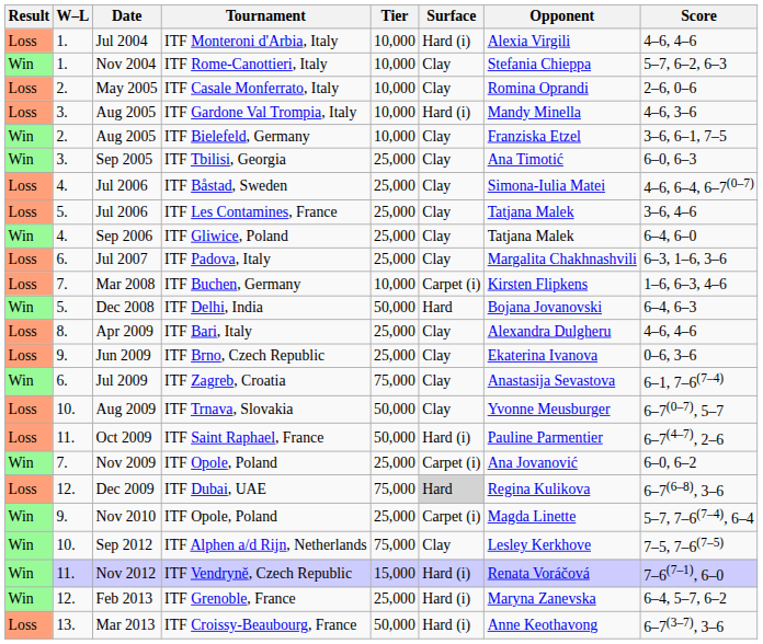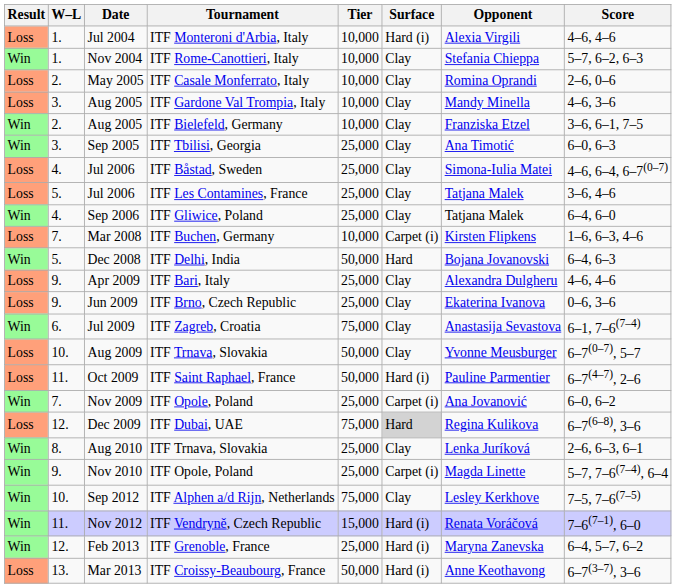 <table class="wikitable sortable">
 <tr>
 <th>Result</th>
 <th class=unsortable>W–L</th>
 <th>Date</th>
 <th>Tournament</th>
 <th>Tier</th>
 <th>Surface</th>
 <th>Opponent</th>
 <th class=unsortable>Score</th>
 </tr>
 <tr>
 <td style="background:#ffa07a;">Loss</td>
 <td>1.</td>
 <td>Jul 2004</td>
 <td>ITF <a href='#'>Monteroni d'Arbia</a>, Italy</td>
 <td>10,000</td>
 <td>Hard (i)</td>
 <td> <a href='#'>Alexia Virgili</a></td>
 <td>4–6, 4–6</td>
 </tr>
 <tr>
 <td style="background:#98fb98;">Win</td>
 <td>1.</td>
 <td>Nov 2004</td>
 <td>ITF <a href='#'>Rome-Canottieri</a>, Italy</td>
 <td>10,000</td>
 <td>Clay</td>
 <td> <a href='#'>Stefania Chieppa</a></td>
 <td>5–7, 6–2, 6–3</td>
 </tr>
 <tr>
 <td style="background:#ffa07a;">Loss</td>
 <td>2.</td>
 <td>May 2005</td>
 <td>ITF <a href='#'>Casale Monferrato</a>, Italy</td>
 <td>10,000</td>
 <td>Clay</td>
 <td> <a href='#'>Romina Oprandi</a></td>
 <td>2–6, 0–6</td>
 </tr>
 <tr>
 <td style="background:#ffa07a;">Loss</td>
 <td>3.</td>
 <td>Aug 2005</td>
 <td>ITF <a href='#'>Gardone Val Trompia</a>, Italy</td>
 <td>10,000</td>
-<td>Hard (i)</td>
+<td>Clay</td>
 <td> <a href='#'>Mandy Minella</a></td>
 <td>4–6, 3–6</td>
 </tr>
 <tr>
 <td style="background:#98fb98;">Win</td>
 <td>2.</td>
 <td>Aug 2005</td>
 <td>ITF <a href='#'>Bielefeld</a>, Germany</td>
 <td>10,000</td>
 <td>Clay</td>
 <td> <a href='#'>Franziska Etzel</a></td>
 <td>3–6, 6–1, 7–5</td>
 </tr>
 <tr>
 <td style="background:#98fb98;">Win</td>
 <td>3.</td>
 <td>Sep 2005</td>
 <td>ITF <a href='#'>Tbilisi</a>, Georgia</td>
 <td>25,000</td>
 <td>Clay</td>
 <td> <a href='#'>Ana Timotić</a></td>
 <td>6–0, 6–3</td>
 </tr>
 <tr>
 <td style="background:#ffa07a;">Loss</td>
 <td>4.</td>
 <td>Jul 2006</td>
 <td>ITF <a href='#'>Båstad</a>, Sweden</td>
 <td>25,000</td>
 <td>Clay</td>
 <td> <a href='#'>Simona-Iulia Matei</a></td>
 <td>4–6, 6–4, 6–7<sup>(0–7)</sup></td>
 </tr>
 <tr>
 <td style="background:#ffa07a;">Loss</td>
 <td>5.</td>
 <td>Jul 2006</td>
 <td>ITF <a href='#'>Les Contamines</a>, France</td>
 <td>25,000</td>
 <td>Clay</td>
 <td> <a href='#'>Tatjana Malek</a></td>
 <td>3–6, 4–6</td>
 </tr>
 <tr>
 <td style="background:#98fb98;">Win</td>
 <td>4.</td>
 <td>Sep 2006</td>
 <td>ITF <a href='#'>Gliwice</a>, Poland</td>
 <td>25,000</td>
 <td>Clay</td>
 <td> Tatjana Malek</td>
 <td>6–4, 6–0</td>
 </tr>
 <tr>
 <td style="background:#ffa07a;">Loss</td>
-<td>6.</td>
-<td>Jul 2007</td>
-<td>ITF <a href='#'>Padova</a>, Italy</td>
-<td>25,000</td>
-<td>Clay</td>
-<td> <a href='#'>Margalita Chakhnashvili</a></td>
-<td>6–3, 1–6, 3–6</td>
-</tr>
-<tr>
-<td style="background:#ffa07a;">Loss</td>
 <td>7.</td>
 <td>Mar 2008</td>
 <td>ITF <a href='#'>Buchen</a>, Germany</td>
 <td>10,000</td>
 <td>Carpet (i)</td>
 <td> <a href='#'>Kirsten Flipkens</a></td>
 <td>1–6, 6–3, 4–6</td>
 </tr>
 <tr>
 <td style="background:#98fb98;">Win</td>
 <td>5.</td>
 <td>Dec 2008</td>
 <td>ITF <a href='#'>Delhi</a>, India</td>
 <td>50,000</td>
 <td>Hard</td>
 <td> <a href='#'>Bojana Jovanovski</a></td>
 <td>6–4, 6–3</td>
 </tr>
 <tr>
 <td style="background:#ffa07a;">Loss</td>
-<td>8.</td>
+<td>9.</td>
 <td>Apr 2009</td>
 <td>ITF <a href='#'>Bari</a>, Italy</td>
 <td>25,000</td>
 <td>Clay</td>
 <td> <a href='#'>Alexandra Dulgheru</a></td>
 <td>4–6, 4–6</td>
 </tr>
 <tr>
 <td style="background:#ffa07a;">Loss</td>
 <td>9.</td>
 <td>Jun 2009</td>
 <td>ITF <a href='#'>Brno</a>, Czech Republic</td>
 <td>25,000</td>
 <td>Clay</td>
 <td> <a href='#'>Ekaterina Ivanova</a></td>
 <td>0–6, 3–6</td>
 </tr>
 <tr>
 <td style="background:#98fb98;">Win</td>
 <td>6.</td>
 <td>Jul 2009</td>
 <td>ITF <a href='#'>Zagreb</a>, Croatia</td>
 <td>75,000</td>
 <td>Clay</td>
 <td> <a href='#'>Anastasija Sevastova</a></td>
 <td>6–1, 7–6<sup>(7–4)</sup></td>
 </tr>
 <tr>
 <td style="background:#ffa07a;">Loss</td>
 <td>10.</td>
 <td>Aug 2009</td>
 <td>ITF <a href='#'>Trnava</a>, Slovakia</td>
 <td>50,000</td>
 <td>Clay</td>
 <td> <a href='#'>Yvonne Meusburger</a></td>
 <td>6–7<sup>(0–7)</sup>, 5–7</td>
 </tr>
 <tr>
 <td style="background:#ffa07a;">Loss</td>
 <td>11.</td>
 <td>Oct 2009</td>
 <td>ITF <a href='#'>Saint Raphael</a>, France</td>
 <td>50,000</td>
 <td>Hard (i)</td>
 <td> <a href='#'>Pauline Parmentier</a></td>
 <td>6–7<sup>(4–7)</sup>, 2–6</td>
 </tr>
 <tr>
 <td style="background:#98fb98;">Win</td>
 <td>7.</td>
 <td>Nov 2009</td>
 <td>ITF <a href='#'>Opole</a>, Poland</td>
 <td>25,000</td>
 <td>Carpet (i)</td>
 <td> <a href='#'>Ana Jovanović</a></td>
 <td>6–0, 6–2</td>
 </tr>
 <tr>
 <td style="background:#ffa07a;">Loss</td>
 <td>12.</td>
 <td>Dec 2009</td>
 <td>ITF <a href='#'>Dubai</a>, UAE</td>
 <td>75,000</td>
 <td style="background: lightgrey;">Hard</td>
 <td> <a href='#'>Regina Kulikova</a></td>
 <td>6–7<sup>(6–8)</sup>, 3–6</td>
 </tr>
 <tr>
 <td style="background:#98fb98;">Win</td>
+<td>8.</td>
+<td>Aug 2010</td>
+<td>ITF Trnava, Slovakia</td>
+<td>25,000</td>
+<td>Clay</td>
+<td> <a href='#'>Lenka Juríková</a></td>
+<td>2–6, 6–3, 6–1</td>
+</tr>
+<tr>
+<td style="background:#98fb98;">Win</td>
 <td>9.</td>
 <td>Nov 2010</td>
 <td>ITF Opole, Poland</td>
 <td>25,000</td>
 <td>Carpet (i)</td>
 <td> <a href='#'>Magda Linette</a></td>
 <td>5–7, 7–6<sup>(7–4)</sup>, 6–4</td>
 </tr>
 <tr>
 <td style="background:#98fb98;">Win</td>
 <td>10.</td>
 <td>Sep 2012</td>
 <td>ITF <a href='#'>Alphen a/d Rijn</a>, Netherlands</td>
 <td>75,000</td>
 <td>Clay</td>
 <td> <a href='#'>Lesley Kerkhove</a></td>
 <td>7–5, 7–6<sup>(7–5)</sup></td>
 </tr>
 <tr style="background:#ccf;">
 <td style="background:#98fb98;">Win</td>
 <td>11.</td>
 <td>Nov 2012</td>
 <td>ITF <a href='#'>Vendryně</a>, Czech Republic</td>
 <td>15,000</td>
 <td>Hard (i)</td>
 <td> <a href='#'>Renata Voráčová</a></td>
 <td>7–6<sup>(7–1)</sup>, 6–0</td>
 </tr>
 <tr>
 <td style="background:#98fb98;">Win</td>
 <td>12.</td>
 <td>Feb 2013</td>
 <td>ITF <a href='#'>Grenoble</a>, France</td>
 <td>25,000</td>
 <td>Hard (i)</td>
 <td> <a href='#'>Maryna Zanevska</a></td>
 <td>6–4, 5–7, 6–2</td>
 </tr>
 <tr>
 <td style="background:#ffa07a;">Loss</td>
 <td>13.</td>
 <td>Mar 2013</td>
 <td>ITF <a href='#'>Croissy-Beaubourg</a>, France</td>
 <td>50,000</td>
 <td>Hard (i)</td>
 <td> <a href='#'>Anne Keothavong</a></td>
 <td>6–7<sup>(3–7)</sup>, 3–6</td>
 </tr>
 </table>
